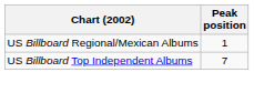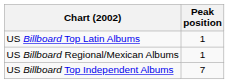 <table class="wikitable">
 <tr>
 <th align="left">Chart (2002)</th>
 <th align="left">Peak<br>position</th>
+</tr>
+<tr>
+<td align="left">US <a href='#'><em>Billboard</em> Top Latin Albums</a></td>
+<td align="center">1</td>
 </tr>
 <tr>
 <td align="left">US <em>Billboard</em> Regional/Mexican Albums</td>
 <td align="center">1</td>
 </tr>
 <tr>
 <td align="left">US <em>Billboard</em> <a href='#'>Top Independent Albums</a></td>
 <td align="center">7</td>
 </tr>
 </table>
